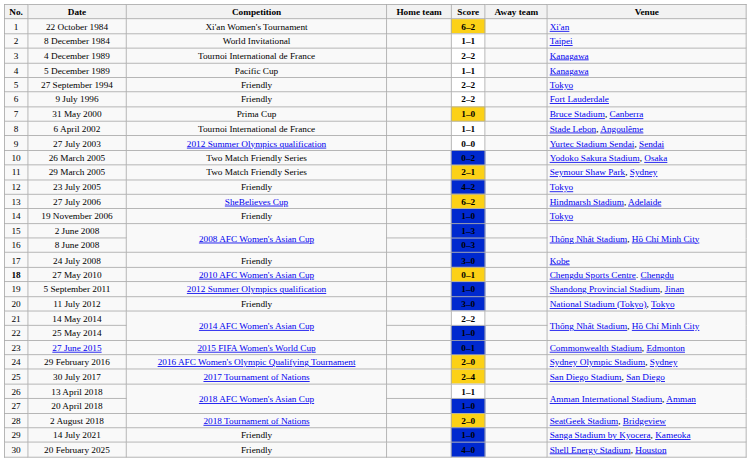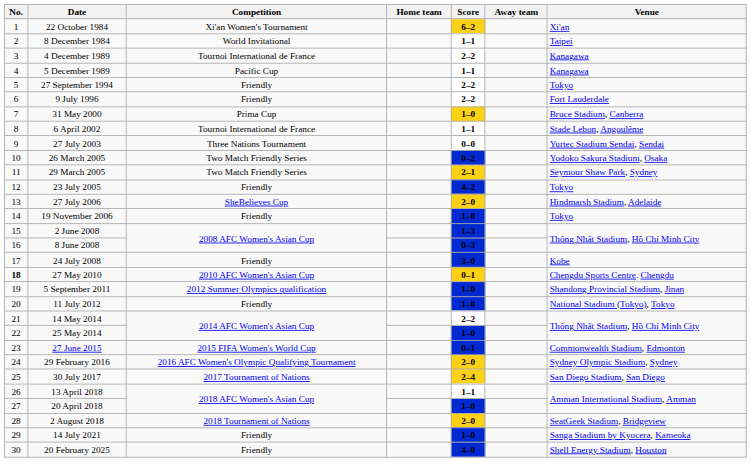 <table class="wikitable" style="width:100%; margin:0 ; font-size: 11px">
 <tr>
 <th>No.</th>
 <th>Date</th>
 <th>Competition</th>
 <th>Home team</th>
 <th>Score</th>
 <th>Away team</th>
 <th>Venue</th>
 </tr>
 <tr>
 <td align=center>1</td>
 <td align=center>22 October 1984</td>
 <td align=center>Xi'an Women's Tournament</td>
 <td align=right><strong></strong></td>
 <td style="background:#fcd116; text-align:center;"><strong><span>6–2</span></strong></td>
 <td align=left></td>
 <td align=left> <a href='#'>Xi'an</a></td>
 </tr>
 <tr>
 <td align=center>2</td>
 <td align=center>8 December 1984</td>
 <td align=center>World Invitational</td>
 <td align=right></td>
 <td style="background:white; text-align:center;"><strong>1–1</strong></td>
 <td align=left></td>
 <td align=left> <a href='#'>Taipei</a></td>
 </tr>
 <tr>
 <td align=center>3</td>
 <td align=center>4 December 1989</td>
 <td align=center>Tournoi International de France</td>
 <td align=right></td>
 <td style="background:white; text-align:center;"><strong>2–2</strong></td>
 <td align=left></td>
 <td align=left> <a href='#'>Kanagawa</a></td>
 </tr>
 <tr>
 <td align=center>4</td>
 <td align=center>5 December 1989</td>
 <td align=center>Pacific Cup</td>
 <td align=right></td>
 <td style="background:white; text-align:center;"><strong>1–1</strong></td>
 <td align=left></td>
 <td align=left> <a href='#'>Kanagawa</a></td>
 </tr>
 <tr>
 <td align=center>5</td>
 <td align=center>27 September 1994</td>
 <td align=center>Friendly</td>
 <td align=right></td>
 <td style="background:white; text-align:center;"><strong>2–2</strong></td>
 <td align=left></td>
 <td align=left> <a href='#'>Tokyo</a></td>
 </tr>
 <tr>
 <td align=center>6</td>
 <td align=center>9 July 1996</td>
 <td align=center>Friendly</td>
 <td align=right></td>
 <td style="background:white; text-align:center;"><strong>2–2</strong></td>
 <td align=left></td>
 <td align=left> <a href='#'>Fort Lauderdale</a></td>
 </tr>
 <tr>
 <td align=center>7</td>
 <td align=center>31 May 2000</td>
 <td align=center>Prima Cup</td>
 <td align=right><strong></strong></td>
 <td style="background:#fcd116; text-align:center;"><strong><span>1–0</span></strong></td>
 <td align=left></td>
 <td align=left> <a href='#'>Bruce Stadium</a>, <a href='#'>Canberra</a></td>
 </tr>
 <tr>
 <td align=center>8</td>
 <td align=center>6 April 2002</td>
 <td align=center>Tournoi International de France</td>
 <td align=right></td>
 <td style="background:white; text-align:center;"><strong>1–1</strong></td>
 <td align=left></td>
 <td align=left> <a href='#'>Stade Lebon</a>, <a href='#'>Angoulême</a></td>
 </tr>
 <tr>
 <td align=center>9</td>
 <td align=center>27 July 2003</td>
-<td align=center><a href='#'>2012 Summer Olympics qualification</a></td>
+<td align=center>Three Nations Tournament</td>
 <td align=right></td>
 <td style="background:white; text-align:center;"><strong>0–0</strong></td>
 <td align=left></td>
 <td align=left> <a href='#'>Yurtec Stadium Sendai</a>, <a href='#'>Sendai</a></td>
 </tr>
 <tr>
 <td align=center>10</td>
 <td align=center>26 March 2005</td>
 <td align=center>Two Match Friendly Series</td>
 <td align="right"></td>
 <td style="background:#0029cf; text-align:center;"><strong><span>0–2</span></strong></td>
 <td align=left><strong></strong></td>
 <td> <a href='#'>Yodoko Sakura Stadium</a>, <a href='#'>Osaka</a></td>
 </tr>
 <tr>
 <td align=center>11</td>
 <td align=center>29 March 2005</td>
 <td align=center>Two Match Friendly Series</td>
 <td align="right"><strong></strong></td>
 <td style="background:#fcd116; text-align:center;"><strong><span>2–1</span></strong></td>
 <td align=left><strong></strong></td>
 <td align=left> <a href='#'>Seymour Shaw Park</a>, <a href='#'>Sydney</a></td>
 </tr>
 <tr>
 <td align=center>12</td>
 <td align=center>23 July 2005</td>
 <td align=center>Friendly</td>
 <td align="right"><strong></strong></td>
 <td style="background:#0029cf; text-align:center;"><strong><span>4–2</span></strong></td>
 <td align=left></td>
 <td align=left> <a href='#'>Tokyo</a></td>
 </tr>
 <tr>
 <td align=center>13</td>
 <td align=center>27 July 2006</td>
 <td align=center><a href='#'>SheBelieves Cup</a></td>
 <td align=right><strong></strong></td>
-<td style="background:#fcd116; text-align:center;"><strong><span>6–2</span></strong></td>
+<td style="background:#fcd116; text-align:center;"><strong><span>2–0</span></strong></td>
 <td align=left></td>
 <td align=left> <a href='#'>Hindmarsh Stadium</a>, <a href='#'>Adelaide</a></td>
 </tr>
 <tr>
 <td align=center>14</td>
 <td align=center>19 November 2006</td>
 <td align=center>Friendly</td>
 <td align="right"><strong></strong></td>
 <td style="background:#0029cf; text-align:center;"><strong><span>1–0</span></strong></td>
 <td align=left></td>
 <td align=left> <a href='#'>Tokyo</a></td>
 </tr>
 <tr>
 <td align=center>15</td>
 <td align=center>2 June 2008</td>
 <td rowspan=2 align=center><a href='#'>2008 AFC Women's Asian Cup</a></td>
 <td align="right"></td>
 <td style="background:#0029cf; text-align:center;"><strong><span>1–3</span></strong></td>
 <td align=left><strong></strong></td>
 <td rowspan=2 align=left> <a href='#'>Thống Nhất Stadium</a>, <a href='#'>Hồ Chí Minh City</a></td>
 </tr>
 <tr>
 <td align=center>16</td>
 <td align=center>8 June 2008</td>
 <td align="right"></td>
 <td style="background:#0029cf; text-align:center;"><strong><span>0–3</span></strong></td>
 <td align=left><strong></strong></td>
 </tr>
 <tr>
 <td align=center>17</td>
 <td align=center>24 July 2008</td>
 <td align=center>Friendly</td>
 <td align="right"><strong></strong></td>
 <td style="background:#0029cf; text-align:center;"><strong><span>3–0</span></strong></td>
 <td align=left></td>
 <td align=left> <a href='#'>Kobe</a></td>
 </tr>
 <tr>
 <td align=center><strong>18</strong></td>
 <td align=center>27 May 2010</td>
 <td align=center><a href='#'>2010 AFC Women's Asian Cup</a></td>
 <td align="right"></td>
 <td style="background:#fcd116; text-align:center;"><strong><span>0–1</span></strong></td>
 <td align=left><strong></strong></td>
 <td align=left> <a href='#'>Chengdu Sports Centre</a>. <a href='#'>Chengdu</a></td>
 </tr>
 <tr>
 <td align=center>19</td>
 <td align=center>5 September 2011</td>
 <td align=center><a href='#'>2012 Summer Olympics qualification</a></td>
 <td align="right"><strong></strong></td>
 <td style="background:#0029cf; text-align:center;"><strong><span>1–0</span></strong></td>
 <td align=left></td>
 <td align=left> <a href='#'>Shandong Provincial Stadium</a>, <a href='#'>Jinan</a></td>
 </tr>
 <tr>
 <td align=center>20</td>
 <td align=center>11 July 2012</td>
 <td align=center>Friendly</td>
 <td align="right"><strong></strong></td>
-<td style="background:#0029cf; text-align:center;"><strong><span>3–0</span></strong></td>
+<td style="background:#0029cf; text-align:center;"><strong><span>1–0</span></strong></td>
 <td align=left></td>
 <td align=left> <a href='#'>National Stadium (Tokyo)</a>, <a href='#'>Tokyo</a></td>
 </tr>
 <tr>
 <td align=center>21</td>
 <td align=center>14 May 2014</td>
 <td rowspan=2 align="center"><a href='#'>2014 AFC Women's Asian Cup</a></td>
 <td align=right></td>
 <td style="background:white; text-align:center;"><strong>2–2</strong></td>
 <td align=left></td>
 <td rowspan=2 align=left> <a href='#'>Thống Nhất Stadium</a>, <a href='#'>Hồ Chí Minh City</a></td>
 </tr>
 <tr>
 <td align=center>22</td>
 <td align=center>25 May 2014</td>
 <td align=right><strong></strong></td>
 <td style="background:#0029cf; text-align:center;"><strong><span>1–0</span></strong></td>
 <td align=left></td>
 </tr>
 <tr>
 <td align=center>23</td>
 <td align=center><a href='#'>27 June 2015</a></td>
 <td align=center><a href='#'>2015 FIFA Women's World Cup</a></td>
 <td align=right></td>
 <td style="background:#0029cf; text-align:center;"><strong><span>0–1</span></strong></td>
 <td align=left><strong></strong></td>
 <td> <a href='#'>Commonwealth Stadium</a>, <a href='#'>Edmonton</a></td>
 </tr>
 <tr>
 <td align=center>24</td>
 <td align=center>29 February 2016</td>
 <td align=center><a href='#'>2016 AFC Women's Olympic Qualifying Tournament</a></td>
 <td align=right><strong></strong></td>
 <td style="background:#fcd116; text-align:center;"><strong><span>2–0</span></strong></td>
 <td align=left></td>
 <td align=left> <a href='#'>Sydney Olympic Stadium</a>, <a href='#'>Sydney</a></td>
 </tr>
 <tr>
 <td align=center>25</td>
 <td align=center>30 July 2017</td>
 <td align=center><a href='#'>2017 Tournament of Nations</a></td>
 <td align=right></td>
 <td style="background:#fcd116; text-align:center;"><strong><span>2–4</span></strong></td>
 <td align=left><strong></strong></td>
 <td align=left> <a href='#'>San Diego Stadium</a>, <a href='#'>San Diego</a></td>
 </tr>
 <tr>
 <td align=center>26</td>
 <td align=center>13 April 2018</td>
 <td rowspan=2 align="center"><a href='#'>2018 AFC Women's Asian Cup</a></td>
 <td align=right></td>
 <td style="background:white; text-align:center;"><strong>1–1</strong></td>
 <td align=left></td>
 <td rowspan=2 align=left> <a href='#'>Amman International Stadium</a>, <a href='#'>Amman</a></td>
 </tr>
 <tr>
 <td align=center>27</td>
 <td align=center>20 April 2018</td>
 <td align=right><strong></strong></td>
 <td style="background:#0029cf; text-align:center;"><strong><span>1–0</span></strong></td>
 <td align=left></td>
 </tr>
 <tr>
 <td align=center>28</td>
 <td align=center>2 August 2018</td>
 <td align=center><a href='#'>2018 Tournament of Nations</a></td>
 <td align=right><strong></strong></td>
 <td style="background:#fcd116; text-align:center;"><strong><span>2–0</span></strong></td>
 <td align=left></td>
 <td> <a href='#'>SeatGeek Stadium</a>, <a href='#'>Bridgeview</a></td>
 </tr>
 <tr>
 <td align=center>29</td>
 <td align=center>14 July 2021</td>
 <td align=center>Friendly</td>
 <td align="right"><strong></strong></td>
 <td style="background:#0029cf; text-align:center;"><strong><span>1–0</span></strong></td>
 <td align=left></td>
 <td align=left> <a href='#'>Sanga Stadium by Kyocera</a>, <a href='#'>Kameoka</a></td>
 </tr>
 <tr>
 <td align=center>30</td>
 <td align=center>20 February 2025</td>
 <td align=center>Friendly</td>
 <td align=right><strong></strong></td>
 <td style="background:#0029cf; text-align:center;"><strong><span>4–0</span></strong></td>
 <td align=left></td>
 <td align=left> <a href='#'>Shell Energy Stadium</a>, <a href='#'>Houston</a></td>
 </tr>
 </table>
